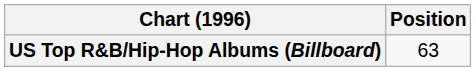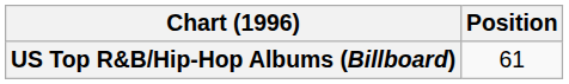 <table class="wikitable plainrowheaders">
 <tr>
 <th scope="col">Chart (1996)</th>
 <th scope="col">Position</th>
 </tr>
 <tr>
 <th scope="row">US Top R&B/Hip-Hop Albums (<em>Billboard</em>)</th>
-<td style="text-align:center;">63</td>
+<td style="text-align:center;">61</td>
 </tr>
 </table>
